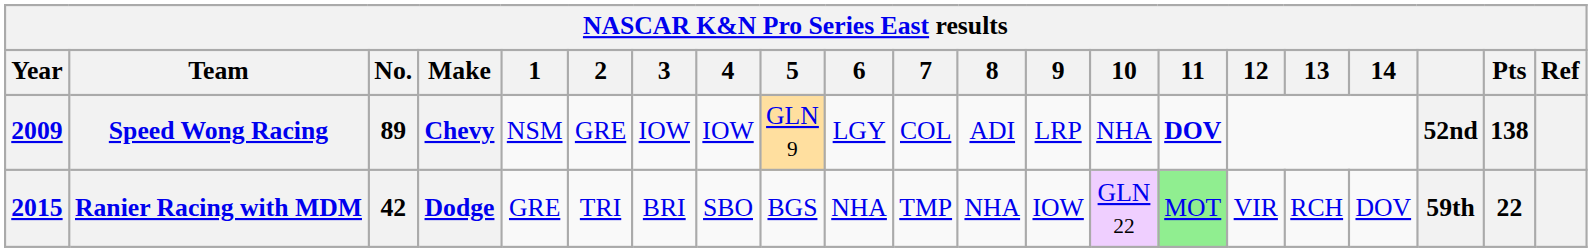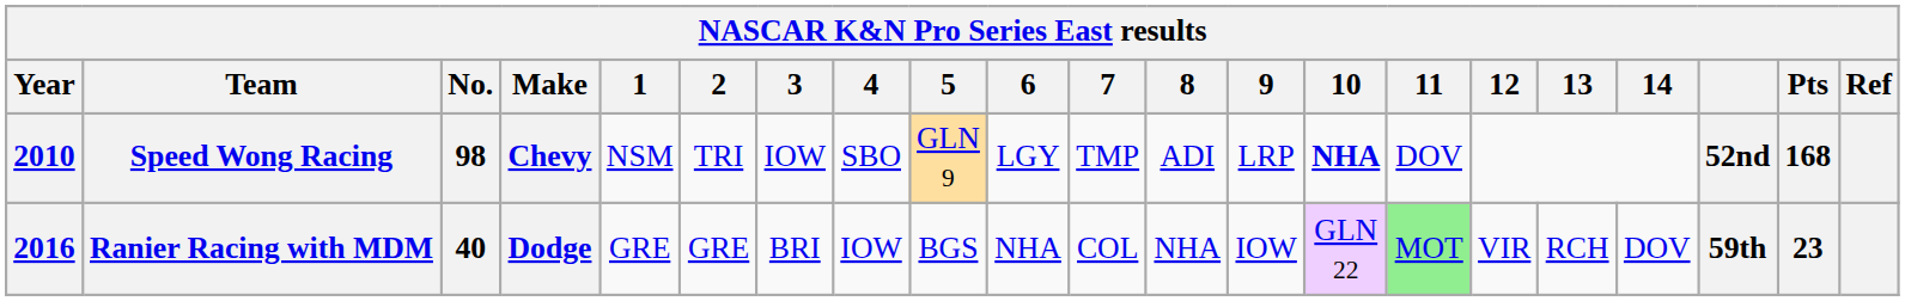 <table class="wikitable" style="text-align:center; font-size:75%">
 <tr>
 <th colspan=45><a href='#'>NASCAR K&N Pro Series East</a> results</th>
 </tr>
 <tr>
 <th>Year</th>
 <th>Team</th>
 <th>No.</th>
 <th>Make</th>
 <th>1</th>
 <th>2</th>
 <th>3</th>
 <th>4</th>
 <th>5</th>
 <th>6</th>
 <th>7</th>
 <th>8</th>
 <th>9</th>
 <th>10</th>
 <th>11</th>
 <th>12</th>
 <th>13</th>
 <th>14</th>
 <th></th>
 <th>Pts</th>
 <th>Ref</th>
 </tr>
 <tr>
-<th><a href='#'>2009</a></th>
+<th><a href='#'>2010</a></th>
 <th><a href='#'>Speed Wong Racing</a></th>
-<th>89</th>
+<th>98</th>
 <th><a href='#'>Chevy</a></th>
 <td><a href='#'>NSM</a></td>
-<td><a href='#'>GRE</a></td>
+<td><a href='#'>TRI</a></td>
 <td><a href='#'>IOW</a></td>
-<td><a href='#'>IOW</a></td>
+<td><a href='#'>SBO</a></td>
 <td style="background-color:#FFDF9F"><a href='#'>GLN</a><br><small>9</small></td>
 <td><a href='#'>LGY</a></td>
-<td><a href='#'>COL</a></td>
+<td><a href='#'>TMP</a></td>
 <td><a href='#'>ADI</a></td>
 <td><a href='#'>LRP</a></td>
-<td><a href='#'>NHA</a></td>
-<td><strong><a href='#'>DOV</a></strong></td>
+<td><strong><a href='#'>NHA</a></strong></td>
+<td><a href='#'>DOV</a></td>
 <td colspan=3></td>
 <th>52nd</th>
-<th>138</th>
+<th>168</th>
 <th></th>
 </tr>
 <tr>
-<th><a href='#'>2015</a></th>
+<th><a href='#'>2016</a></th>
 <th><a href='#'>Ranier Racing with MDM</a></th>
-<th>42</th>
+<th>40</th>
 <th><a href='#'>Dodge</a></th>
 <td><a href='#'>GRE</a></td>
-<td><a href='#'>TRI</a></td>
+<td><a href='#'>GRE</a></td>
 <td><a href='#'>BRI</a></td>
-<td><a href='#'>SBO</a></td>
+<td><a href='#'>IOW</a></td>
 <td><a href='#'>BGS</a></td>
 <td><a href='#'>NHA</a></td>
-<td><a href='#'>TMP</a></td>
+<td><a href='#'>COL</a></td>
 <td><a href='#'>NHA</a></td>
 <td><a href='#'>IOW</a></td>
 <td style="background:#EFCFFF;"><a href='#'>GLN</a><br><small>22</small></td>
 <td style="background: lightgreen;"><a href='#'>MOT</a></td>
 <td><a href='#'>VIR</a></td>
 <td><a href='#'>RCH</a></td>
 <td><a href='#'>DOV</a></td>
 <th>59th</th>
-<th>22</th>
+<th>23</th>
 <th></th>
 </tr>
 </table>
